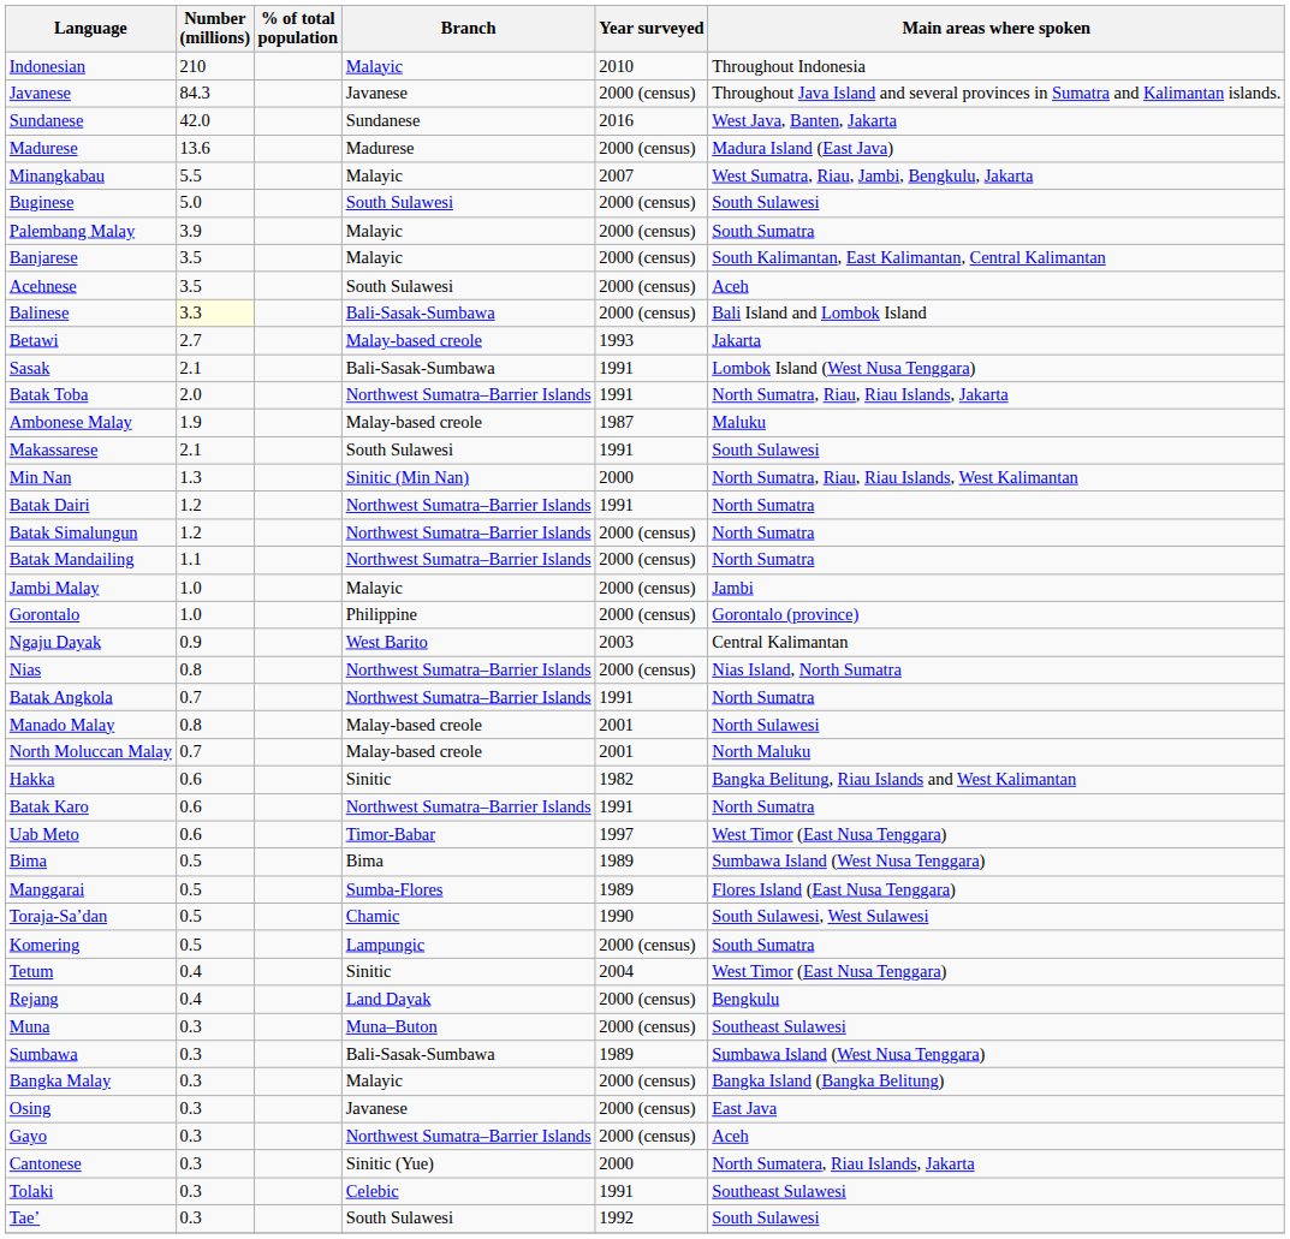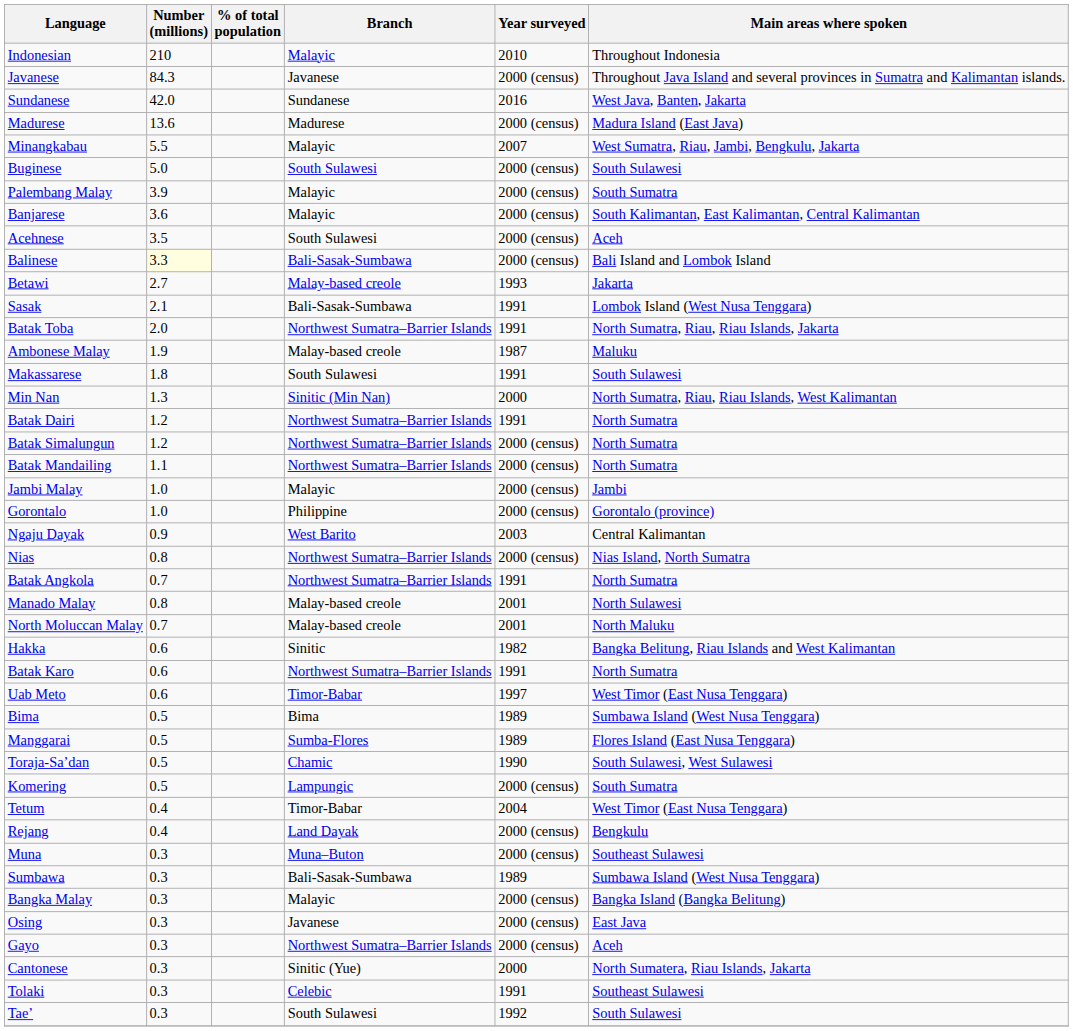 <table class="wikitable sortable">
 <tr>
 <th>Language</th>
 <th>Number<br>(millions)</th>
 <th>% of total<br>population</th>
 <th>Branch</th>
 <th>Year surveyed</th>
 <th>Main areas where spoken</th>
 </tr>
 <tr>
 <td><a href='#'>Indonesian</a></td>
 <td>210</td>
 <td></td>
 <td><a href='#'>Malayic</a></td>
 <td>2010</td>
 <td>Throughout Indonesia</td>
 </tr>
 <tr>
 <td><a href='#'>Javanese</a></td>
 <td>84.3</td>
 <td></td>
 <td>Javanese</td>
 <td>2000 (census)</td>
 <td>Throughout <a href='#'>Java Island</a> and several provinces in <a href='#'>Sumatra</a> and <a href='#'>Kalimantan</a> islands.</td>
 </tr>
 <tr>
 <td><a href='#'>Sundanese</a></td>
 <td>42.0</td>
 <td></td>
 <td>Sundanese</td>
 <td>2016</td>
 <td><a href='#'>West Java</a>, <a href='#'>Banten</a>, <a href='#'>Jakarta</a></td>
 </tr>
 <tr>
 <td><a href='#'>Madurese</a></td>
 <td>13.6</td>
 <td></td>
 <td>Madurese</td>
 <td>2000 (census)</td>
 <td><a href='#'>Madura Island</a> (<a href='#'>East Java</a>)</td>
 </tr>
 <tr>
 <td><a href='#'>Minangkabau</a></td>
 <td>5.5</td>
 <td></td>
 <td>Malayic</td>
 <td>2007</td>
 <td><a href='#'>West Sumatra</a>, <a href='#'>Riau</a>, <a href='#'>Jambi</a>, <a href='#'>Bengkulu</a>, <a href='#'>Jakarta</a></td>
 </tr>
 <tr>
 <td><a href='#'>Buginese</a></td>
 <td>5.0</td>
 <td></td>
 <td><a href='#'>South Sulawesi</a></td>
 <td>2000 (census)</td>
 <td><a href='#'>South Sulawesi</a></td>
 </tr>
 <tr>
 <td><a href='#'>Palembang Malay</a></td>
 <td>3.9</td>
 <td></td>
 <td>Malayic</td>
 <td>2000 (census)</td>
 <td><a href='#'>South Sumatra</a></td>
 </tr>
 <tr>
 <td><a href='#'>Banjarese</a></td>
-<td>3.5</td>
+<td>3.6</td>
 <td></td>
 <td>Malayic</td>
 <td>2000 (census)</td>
 <td><a href='#'>South Kalimantan</a>, <a href='#'>East Kalimantan</a>, <a href='#'>Central Kalimantan</a></td>
 </tr>
 <tr>
 <td><a href='#'>Acehnese</a></td>
 <td>3.5</td>
 <td></td>
 <td>South Sulawesi</td>
 <td>2000 (census)</td>
 <td><a href='#'>Aceh</a></td>
 </tr>
 <tr>
 <td><a href='#'>Balinese</a></td>
 <td style="background: lightyellow;">3.3</td>
 <td></td>
 <td><a href='#'>Bali-Sasak-Sumbawa</a></td>
 <td>2000 (census)</td>
 <td><a href='#'>Bali</a> Island and <a href='#'>Lombok</a> Island</td>
 </tr>
 <tr>
 <td><a href='#'>Betawi</a></td>
 <td>2.7</td>
 <td></td>
 <td><a href='#'>Malay-based creole</a></td>
 <td>1993</td>
 <td><a href='#'>Jakarta</a></td>
 </tr>
 <tr>
 <td><a href='#'>Sasak</a></td>
 <td>2.1</td>
 <td></td>
 <td>Bali-Sasak-Sumbawa</td>
 <td>1991</td>
 <td><a href='#'>Lombok</a> Island (<a href='#'>West Nusa Tenggara</a>)</td>
 </tr>
 <tr>
 <td><a href='#'>Batak Toba</a></td>
 <td>2.0</td>
 <td></td>
 <td><a href='#'>Northwest Sumatra–Barrier Islands</a></td>
 <td>1991</td>
 <td><a href='#'>North Sumatra</a>, <a href='#'>Riau</a>, <a href='#'>Riau Islands</a>, <a href='#'>Jakarta</a></td>
 </tr>
 <tr>
 <td><a href='#'>Ambonese Malay</a></td>
 <td>1.9</td>
 <td></td>
 <td>Malay-based creole</td>
 <td>1987</td>
 <td><a href='#'>Maluku</a></td>
 </tr>
 <tr>
 <td><a href='#'>Makassarese</a></td>
-<td>2.1</td>
+<td>1.8</td>
 <td></td>
 <td>South Sulawesi</td>
 <td>1991</td>
 <td><a href='#'>South Sulawesi</a></td>
 </tr>
 <tr>
 <td><a href='#'>Min Nan</a></td>
 <td>1.3</td>
 <td></td>
 <td><a href='#'>Sinitic (Min Nan)</a></td>
 <td>2000</td>
 <td><a href='#'>North Sumatra</a>, <a href='#'>Riau</a>, <a href='#'>Riau Islands</a>, <a href='#'>West Kalimantan</a></td>
 </tr>
 <tr>
 <td><a href='#'>Batak Dairi</a></td>
 <td>1.2</td>
 <td></td>
 <td><a href='#'>Northwest Sumatra–Barrier Islands</a></td>
 <td>1991</td>
 <td><a href='#'>North Sumatra</a></td>
 </tr>
 <tr>
 <td><a href='#'>Batak Simalungun</a></td>
 <td>1.2</td>
 <td></td>
 <td><a href='#'>Northwest Sumatra–Barrier Islands</a></td>
 <td>2000 (census)</td>
 <td><a href='#'>North Sumatra</a></td>
 </tr>
 <tr>
 <td><a href='#'>Batak Mandailing</a></td>
 <td>1.1</td>
 <td></td>
 <td><a href='#'>Northwest Sumatra–Barrier Islands</a></td>
 <td>2000 (census)</td>
 <td><a href='#'>North Sumatra</a></td>
 </tr>
 <tr>
 <td><a href='#'>Jambi Malay</a></td>
 <td>1.0</td>
 <td></td>
 <td>Malayic</td>
 <td>2000 (census)</td>
 <td><a href='#'>Jambi</a></td>
 </tr>
 <tr>
 <td><a href='#'>Gorontalo</a></td>
 <td>1.0</td>
 <td></td>
 <td>Philippine</td>
 <td>2000 (census)</td>
 <td><a href='#'>Gorontalo (province)</a></td>
 </tr>
 <tr>
 <td><a href='#'>Ngaju Dayak</a></td>
 <td>0.9</td>
 <td></td>
 <td><a href='#'>West Barito</a></td>
 <td>2003</td>
 <td>Central Kalimantan</td>
 </tr>
 <tr>
 <td><a href='#'>Nias</a></td>
 <td>0.8</td>
 <td></td>
 <td><a href='#'>Northwest Sumatra–Barrier Islands</a></td>
 <td>2000 (census)</td>
 <td><a href='#'>Nias Island</a>, <a href='#'>North Sumatra</a></td>
 </tr>
 <tr>
 <td><a href='#'>Batak Angkola</a></td>
 <td>0.7</td>
 <td></td>
 <td><a href='#'>Northwest Sumatra–Barrier Islands</a></td>
 <td>1991</td>
 <td><a href='#'>North Sumatra</a></td>
 </tr>
 <tr>
 <td><a href='#'>Manado Malay</a></td>
 <td>0.8</td>
 <td></td>
 <td>Malay-based creole</td>
 <td>2001</td>
 <td><a href='#'>North Sulawesi</a></td>
 </tr>
 <tr>
 <td><a href='#'>North Moluccan Malay</a></td>
 <td>0.7</td>
 <td></td>
 <td>Malay-based creole</td>
 <td>2001</td>
 <td><a href='#'>North Maluku</a></td>
 </tr>
 <tr>
 <td><a href='#'>Hakka</a></td>
 <td>0.6</td>
 <td></td>
 <td>Sinitic</td>
 <td>1982</td>
 <td><a href='#'>Bangka Belitung</a>, <a href='#'>Riau Islands</a> and <a href='#'>West Kalimantan</a></td>
 </tr>
 <tr>
 <td><a href='#'>Batak Karo</a></td>
 <td>0.6</td>
 <td></td>
 <td><a href='#'>Northwest Sumatra–Barrier Islands</a></td>
 <td>1991</td>
 <td><a href='#'>North Sumatra</a></td>
 </tr>
 <tr>
 <td><a href='#'>Uab Meto</a></td>
 <td>0.6</td>
 <td></td>
 <td><a href='#'>Timor-Babar</a></td>
 <td>1997</td>
 <td><a href='#'>West Timor</a> (<a href='#'>East Nusa Tenggara</a>)</td>
 </tr>
 <tr>
 <td><a href='#'>Bima</a></td>
 <td>0.5</td>
 <td></td>
 <td>Bima</td>
 <td>1989</td>
 <td><a href='#'>Sumbawa Island</a> (<a href='#'>West Nusa Tenggara</a>)</td>
 </tr>
 <tr>
 <td><a href='#'>Manggarai</a></td>
 <td>0.5</td>
 <td></td>
 <td><a href='#'>Sumba-Flores</a></td>
 <td>1989</td>
 <td><a href='#'>Flores Island</a> (<a href='#'>East Nusa Tenggara</a>)</td>
 </tr>
 <tr>
 <td><a href='#'>Toraja-Sa’dan</a></td>
 <td>0.5</td>
 <td></td>
 <td><a href='#'>Chamic</a></td>
 <td>1990</td>
 <td><a href='#'>South Sulawesi</a>, <a href='#'>West Sulawesi</a></td>
 </tr>
 <tr>
 <td><a href='#'>Komering</a></td>
 <td>0.5</td>
 <td></td>
 <td><a href='#'>Lampungic</a></td>
 <td>2000 (census)</td>
 <td><a href='#'>South Sumatra</a></td>
 </tr>
 <tr>
 <td><a href='#'>Tetum</a></td>
 <td>0.4</td>
 <td></td>
-<td>Sinitic</td>
+<td>Timor-Babar</td>
 <td>2004</td>
 <td><a href='#'>West Timor</a> (<a href='#'>East Nusa Tenggara</a>)</td>
 </tr>
 <tr>
 <td><a href='#'>Rejang</a></td>
 <td>0.4</td>
 <td></td>
 <td><a href='#'>Land Dayak</a></td>
 <td>2000 (census)</td>
 <td><a href='#'>Bengkulu</a></td>
 </tr>
 <tr>
 <td><a href='#'>Muna</a></td>
 <td>0.3</td>
 <td></td>
 <td><a href='#'>Muna–Buton</a></td>
 <td>2000 (census)</td>
 <td><a href='#'>Southeast Sulawesi</a></td>
 </tr>
 <tr>
 <td><a href='#'>Sumbawa</a></td>
 <td>0.3</td>
 <td></td>
 <td>Bali-Sasak-Sumbawa</td>
 <td>1989</td>
 <td><a href='#'>Sumbawa Island</a> (<a href='#'>West Nusa Tenggara</a>)</td>
 </tr>
 <tr>
 <td><a href='#'>Bangka Malay</a></td>
 <td>0.3</td>
 <td></td>
 <td>Malayic</td>
 <td>2000 (census)</td>
 <td><a href='#'>Bangka Island</a> (<a href='#'>Bangka Belitung</a>)</td>
 </tr>
 <tr>
 <td><a href='#'>Osing</a></td>
 <td>0.3</td>
 <td></td>
 <td>Javanese</td>
 <td>2000 (census)</td>
 <td><a href='#'>East Java</a></td>
 </tr>
 <tr>
 <td><a href='#'>Gayo</a></td>
 <td>0.3</td>
 <td></td>
 <td><a href='#'>Northwest Sumatra–Barrier Islands</a></td>
 <td>2000 (census)</td>
 <td><a href='#'>Aceh</a></td>
 </tr>
 <tr>
 <td><a href='#'>Cantonese</a></td>
 <td>0.3</td>
 <td></td>
 <td>Sinitic (Yue)</td>
 <td>2000</td>
 <td><a href='#'>North Sumatera</a>, <a href='#'>Riau Islands</a>, <a href='#'>Jakarta</a></td>
 </tr>
 <tr>
 <td><a href='#'>Tolaki</a></td>
 <td>0.3</td>
 <td></td>
 <td><a href='#'>Celebic</a></td>
 <td>1991</td>
 <td><a href='#'>Southeast Sulawesi</a></td>
 </tr>
 <tr>
 <td><a href='#'>Tae’</a></td>
 <td>0.3</td>
 <td></td>
 <td>South Sulawesi</td>
 <td>1992</td>
 <td><a href='#'>South Sulawesi</a></td>
 </tr>
 <tr>
 </tr>
 </table>
